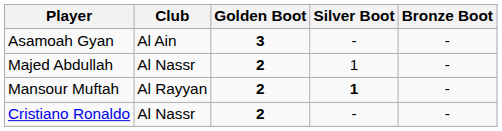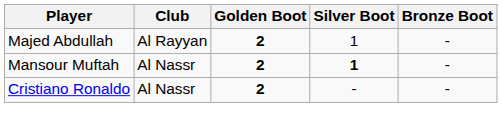 <table class="wikitable">
 <tr>
 <th>Player</th>
 <th>Club</th>
 <th>Golden Boot</th>
 <th>Silver Boot</th>
 <th>Bronze Boot</th>
 </tr>
 <tr>
-<td> Asamoah Gyan</td>
-<td> Al Ain</td>
-<td align=center><strong>3</strong></td>
-<td align="center">-</td>
-<td align=center>-</td>
-</tr>
-<tr>
 <td> Majed Abdullah</td>
-<td> Al Nassr</td>
+<td> Al Rayyan</td>
 <td align="center"><strong>2</strong></td>
 <td align=center>1</td>
 <td align=center>-</td>
 </tr>
 <tr>
 <td> Mansour Muftah</td>
-<td> Al Rayyan</td>
+<td> Al Nassr</td>
 <td align=center><strong>2</strong></td>
 <td align=center><strong>1</strong></td>
 <td align=center>-</td>
 </tr>
 <tr>
 <td><a href='#'>Cristiano Ronaldo</a></td>
 <td> Al Nassr</td>
 <td align="center"><strong>2</strong></td>
 <td align="center">-</td>
 <td align="center">-</td>
 </tr>
 </table>
